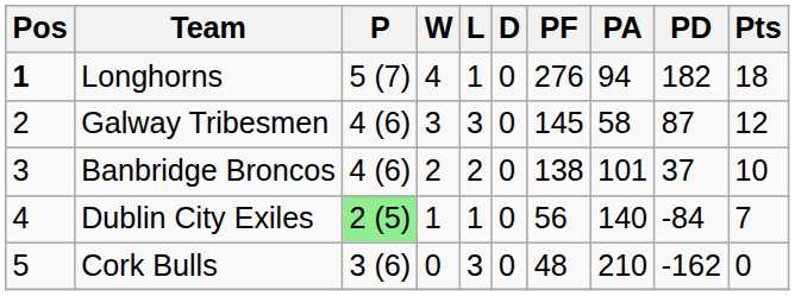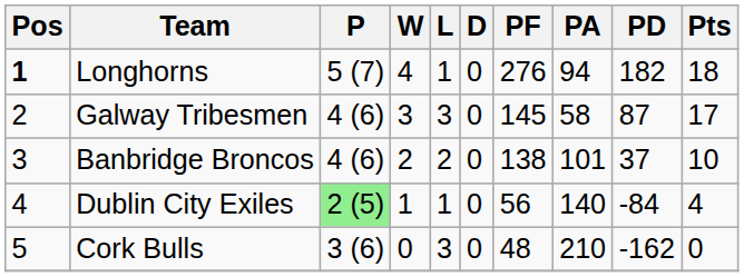 <table class="wikitable">
 <tr>
 <th colspan="1" rowspan="1">Pos</th>
 <th colspan="1" rowspan="1">Team</th>
 <th colspan="1" rowspan="1">P</th>
 <th colspan="1" rowspan="1">W</th>
 <th colspan="1" rowspan="1">L</th>
 <th colspan="1" rowspan="1">D</th>
 <th colspan="1" rowspan="1">PF</th>
 <th colspan="1" rowspan="1">PA</th>
 <th colspan="1" rowspan="1">PD</th>
 <th colspan="1" rowspan="1">Pts</th>
 </tr>
 <tr>
 <td><strong>1</strong></td>
 <td>Longhorns</td>
 <td>5 (7)</td>
 <td>4</td>
 <td>1</td>
 <td>0</td>
 <td>276</td>
 <td>94</td>
 <td>182</td>
 <td>18</td>
 </tr>
 <tr>
 <td>2</td>
 <td>Galway Tribesmen</td>
 <td>4 (6)</td>
 <td>3</td>
 <td>3</td>
 <td>0</td>
 <td>145</td>
 <td>58</td>
 <td>87</td>
-<td>12</td>
+<td>17</td>
 </tr>
 <tr>
 <td>3</td>
 <td>Banbridge Broncos</td>
 <td>4 (6)</td>
 <td>2</td>
 <td>2</td>
 <td>0</td>
 <td>138</td>
 <td>101</td>
 <td>37</td>
 <td>10</td>
 </tr>
 <tr>
 <td>4</td>
 <td>Dublin City Exiles</td>
 <td style="background: lightgreen;">2 (5)</td>
 <td>1</td>
 <td>1</td>
 <td>0</td>
 <td>56</td>
 <td>140</td>
 <td>-84</td>
-<td>7</td>
+<td>4</td>
 </tr>
 <tr>
 <td>5</td>
 <td>Cork Bulls</td>
 <td>3 (6)</td>
 <td>0</td>
 <td>3</td>
 <td>0</td>
 <td>48</td>
 <td>210</td>
 <td>-162</td>
 <td>0</td>
 </tr>
 <tr>
 </tr>
 </table>
